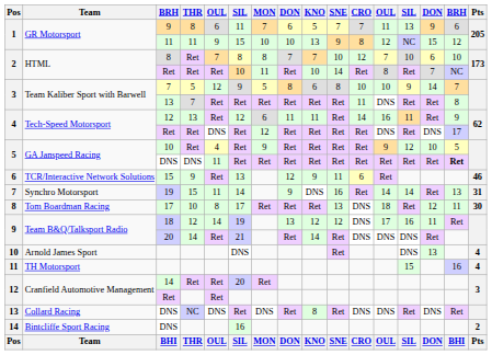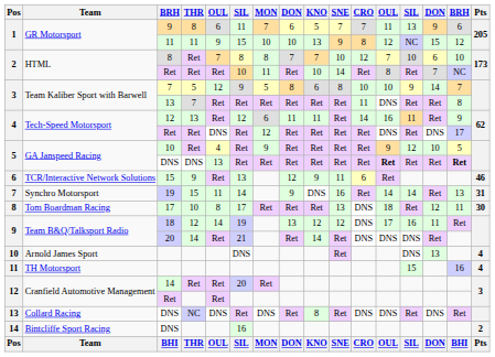 <table class="wikitable" style="font-size: 85%; text-align: center;">
 <tr valign="top">
 <th valign="middle">Pos</th>
 <th valign="middle">Team</th>
 <th><a href='#'>BRH</a></th>
 <th><a href='#'>THR</a></th>
 <th><a href='#'>OUL</a></th>
 <th><a href='#'>SIL</a></th>
 <th><a href='#'>MON</a></th>
 <th><a href='#'>DON</a></th>
 <th><a href='#'>KNO</a></th>
 <th><a href='#'>SNE</a></th>
 <th><a href='#'>CRO</a></th>
 <th><a href='#'>OUL</a></th>
 <th><a href='#'>SIL</a></th>
 <th><a href='#'>DON</a></th>
 <th><a href='#'>BRH</a></th>
 <th valign=middle>Pts</th>
 </tr>
 <tr>
 <th rowspan=2>1</th>
 <td rowspan=2 align=left><a href='#'>GR Motorsport</a></td>
 <td style="background:#FFDF9F;">9</td>
 <td style="background:#FFDF9F;">8</td>
 <td style="background:#DFDFDF;">6</td>
 <td style="background:#DFFFDF;">11</td>
 <td style="background:#FFDF9F;">7</td>
 <td style="background:#FFFFBF;">6</td>
 <td style="background:#FFFFBF;">5</td>
 <td style="background:#FFFFBF;">7</td>
 <td style="background:#DFDFDF;">7</td>
 <td style="background:#DFFFDF;">11</td>
 <td style="background:#DFFFDF;">13</td>
 <td style="background:#FFDF9F;">9</td>
 <td style="background:#DFDFDF;">6</td>
 <th rowspan=2>205</th>
 </tr>
 <tr>
 <td style="background:#DFFFDF;">11</td>
 <td style="background:#DFFFDF;">11</td>
 <td style="background:#DFFFDF;">9</td>
 <td style="background:#DFFFDF;">15</td>
 <td style="background:#DFFFDF;">10</td>
 <td style="background:#DFFFDF;">10</td>
 <td style="background:#DFFFDF;">13</td>
 <td style="background:#FFDF9F;">9</td>
 <td style="background:#FFDF9F;">8</td>
 <td style="background:#DFFFDF;">12</td>
 <td style="background:#CFCFFF;">NC</td>
 <td style="background:#DFFFDF;">15</td>
 <td style="background:#DFFFDF;">12</td>
 </tr>
 <tr>
 <th rowspan=2>2</th>
 <td rowspan=2 align=left>HTML</td>
 <td style="background:#DFDFDF;">8</td>
 <td style="background:#EFCFFF;">Ret</td>
 <td style="background:#FFDF9F;">7</td>
 <td style="background:#FFFFBF;">8</td>
 <td style="background:#DFFFDF;">8</td>
 <td style="background:#DFDFDF;">7</td>
 <td style="background:#FFDF9F;">7</td>
 <td style="background:#DFFFDF;">10</td>
 <td style="background:#DFFFDF;">12</td>
 <td style="background:#FFFFBF;">7</td>
 <td style="background:#DFDFDF;">10</td>
 <td style="background:#FFFFBF;">6</td>
 <td style="background:#DFFFDF;">10</td>
 <th rowspan=2>173</th>
 </tr>
 <tr>
 <td style="background:#EFCFFF;">Ret</td>
 <td style="background:#EFCFFF;">Ret</td>
 <td style="background:#EFCFFF;">Ret</td>
 <td style="background:#FFDF9F;">10</td>
 <td style="background:#DFFFDF;">11</td>
 <td style="background:#EFCFFF;">Ret</td>
 <td style="background:#DFFFDF;">10</td>
 <td style="background:#DFFFDF;">14</td>
 <td style="background:#EFCFFF;">Ret</td>
 <td style="background:#DFDFDF;">8</td>
 <td style="background:#EFCFFF;">Ret</td>
 <td style="background:#DFDFDF;">7</td>
 <td style="background:#CFCFFF;">NC</td>
 </tr>
 <tr>
 <th rowspan=2>3</th>
 <td rowspan=2 align=left>Team Kaliber Sport with Barwell</td>
 <td style="background:#FFFFBF;">7</td>
 <td style="background:#FFFFBF;">5</td>
 <td style="background:#DFFFDF;">12</td>
 <td style="background:#DFDFDF;">9</td>
 <td style="background:#FFFFBF;">5</td>
 <td style="background:#FFDF9F;">8</td>
 <td style="background:#DFDFDF;">6</td>
 <td style="background:#DFDFDF;">8</td>
 <td style="background:#DFFFDF;">10</td>
 <td style="background:#DFFFDF;">10</td>
 <td style="background:#FFFFBF;">9</td>
 <td style="background:#DFFFDF;">14</td>
 <td style="background:#FFDF9F;">7</td>
 <th rowspan=2></th>
 </tr>
 <tr>
 <td style="background:#DFFFDF;">13</td>
 <td style="background:#DFDFDF;">7</td>
 <td style="background:#EFCFFF;">Ret</td>
 <td style="background:#EFCFFF;">Ret</td>
 <td style="background:#EFCFFF;">Ret</td>
 <td style="background:#EFCFFF;">Ret</td>
 <td style="background:#EFCFFF;">Ret</td>
 <td style="background:#EFCFFF;">Ret</td>
 <td style="background:#DFFFDF;">11</td>
 <td style="background:#FFFFFF;">DNS</td>
 <td style="background:#EFCFFF;">Ret</td>
 <td style="background:#EFCFFF;">Ret</td>
 <td style="background:#DFFFDF;">8</td>
 </tr>
 <tr>
 <th rowspan=2>4</th>
 <td rowspan=2 align=left><a href='#'>Tech-Speed Motorsport</a></td>
 <td style="background:#DFFFDF;">12</td>
 <td style="background:#DFFFDF;">13</td>
 <td style="background:#EFCFFF;">Ret</td>
 <td style="background:#DFFFDF;">12</td>
 <td style="background:#DFDFDF;">6</td>
 <td style="background:#DFFFDF;">11</td>
 <td style="background:#DFFFDF;">11</td>
 <td style="background:#EFCFFF;">Ret</td>
 <td style="background:#DFFFDF;">14</td>
 <td style="background:#DFFFDF;">16</td>
 <td style="background:#FFDF9F;">11</td>
 <td style="background:#EFCFFF;">Ret</td>
 <td style="background:#DFFFDF;">9</td>
 <th rowspan=2>62</th>
 </tr>
 <tr>
 <td style="background:#EFCFFF;">Ret</td>
 <td style="background:#EFCFFF;">Ret</td>
 <td style="background:#FFFFFF;">DNS</td>
 <td style="background:#EFCFFF;">Ret</td>
 <td style="background:#DFFFDF;">12</td>
 <td style="background:#EFCFFF;">Ret</td>
 <td style="background:#EFCFFF;">Ret</td>
 <td style="background:#EFCFFF;">Ret</td>
 <td style="background:#EFCFFF;">Ret</td>
 <td style="background:#FFFFFF;">DNS</td>
 <td style="background:#EFCFFF;">Ret</td>
 <td style="background:#FFFFFF;">DNS</td>
 <td style="background:#CFCFFF;">17</td>
 </tr>
 <tr>
 <th rowspan=2>5</th>
 <td rowspan=2 align=left><a href='#'>GA Janspeed Racing</a></td>
 <td style="background:#DFFFDF;">10</td>
 <td style="background:#EFCFFF;">Ret</td>
 <td style="background:#FFFFBF;">4</td>
 <td style="background:#EFCFFF;">Ret</td>
 <td style="background:#DFFFDF;">9</td>
 <td style="background:#EFCFFF;">Ret</td>
 <td style="background:#EFCFFF;">Ret</td>
 <td style="background:#EFCFFF;">Ret</td>
 <td style="background:#EFCFFF;">Ret</td>
 <td style="background:#FFDF9F;">9</td>
 <td style="background:#DFFFDF;">12</td>
 <td style="background:#DFFFDF;">10</td>
 <td style="background:#FFFFBF;">5</td>
 <th rowspan=2></th>
 </tr>
 <tr>
 <td style="background:#FFFFFF;">DNS</td>
 <td style="background:#FFFFFF;">DNS</td>
-<td style="background:#DFFFDF;">11</td>
+<td style="background:#DFFFDF;">13</td>
 <td style="background:#EFCFFF;">Ret</td>
 <td style="background:#EFCFFF;">Ret</td>
 <td style="background:#EFCFFF;">Ret</td>
 <td style="background:#EFCFFF;">Ret</td>
 <td style="background:#EFCFFF;">Ret</td>
 <td style="background:#EFCFFF;">Ret</td>
-<td style="background:#EFCFFF;">Ret</td>
+<td style="background:#EFCFFF;"><strong>Ret</strong></td>
 <td style="background:#EFCFFF;">Ret</td>
 <td style="background:#EFCFFF;">Ret</td>
 <td style="background:#EFCFFF;"><strong>Ret</strong></td>
 </tr>
 <tr>
 <th>6</th>
 <td align=left><a href='#'>TCR/Interactive Network Solutions</a></td>
 <td style="background:#DFFFDF;">15</td>
 <td style="background:#DFFFDF;">9</td>
 <td style="background:#EFCFFF;">Ret</td>
 <td style="background:#DFFFDF;">13</td>
 <td></td>
 <td style="background:#DFFFDF;">12</td>
 <td style="background:#DFFFDF;">9</td>
 <td style="background:#DFFFDF;">11</td>
 <td style="background:#FFFFBF;">6</td>
 <td style="background:#EFCFFF;">Ret</td>
 <td></td>
 <td></td>
 <td></td>
 <th>46</th>
 </tr>
 <tr>
 <th>7</th>
 <td align=left>Synchro Motorsport</td>
 <td style="background:#CFCFFF;">19</td>
 <td style="background:#DFFFDF;">15</td>
 <td style="background:#DFFFDF;">11</td>
 <td style="background:#DFFFDF;">14</td>
 <td></td>
 <td style="background:#DFFFDF;">9</td>
 <td style="background:#FFFFFF;">DNS</td>
 <td style="background:#DFFFDF;">16</td>
 <td style="background:#EFCFFF;">Ret</td>
 <td style="background:#DFFFDF;">14</td>
 <td style="background:#DFFFDF;">14</td>
 <td style="background:#EFCFFF;">Ret</td>
 <td style="background:#DFFFDF;">13</td>
 <th>31</th>
 </tr>
 <tr>
 <th>8</th>
 <td align=left><a href='#'>Tom Boardman Racing</a></td>
 <td style="background:#DFFFDF;">17</td>
 <td style="background:#DFFFDF;">10</td>
 <td style="background:#DFFFDF;">8</td>
 <td style="background:#DFFFDF;">17</td>
 <td style="background:#EFCFFF;">Ret</td>
 <td style="background:#EFCFFF;">Ret</td>
 <td style="background:#EFCFFF;">Ret</td>
 <td style="background:#DFFFDF;">13</td>
 <td style="background:#FFFFFF;">DNS</td>
 <td style="background:#DFFFDF;">18</td>
 <td style="background:#EFCFFF;">Ret</td>
 <td style="background:#DFFFDF;">12</td>
 <td style="background:#DFFFDF;">11</td>
 <th>30</th>
 </tr>
 <tr>
 <th rowspan=2>9</th>
 <td rowspan=2 align=left><a href='#'>Team B&Q/Talksport Radio</a></td>
 <td style="background:#CFCFFF;">18</td>
 <td style="background:#DFFFDF;">12</td>
 <td style="background:#DFFFDF;">14</td>
 <td style="background:#CFCFFF;">19</td>
 <td></td>
 <td style="background:#DFFFDF;">13</td>
 <td style="background:#DFFFDF;">12</td>
 <td style="background:#DFFFDF;">12</td>
 <td style="background:#FFFFFF;">DNS</td>
 <td style="background:#DFFFDF;">17</td>
 <td style="background:#DFFFDF;">16</td>
 <td style="background:#DFFFDF;">11</td>
 <td style="background:#EFCFFF;">Ret</td>
 <th rowspan=2></th>
 </tr>
 <tr>
 <td style="background:#CFCFFF;">20</td>
 <td style="background:#DFFFDF;">14</td>
 <td style="background:#EFCFFF;">Ret</td>
 <td style="background:#CFCFFF;">21</td>
 <td></td>
 <td style="background:#EFCFFF;">Ret</td>
 <td style="background:#DFFFDF;">14</td>
 <td style="background:#EFCFFF;">Ret</td>
 <td style="background:#FFFFFF;">DNS</td>
 <td style="background:#FFFFFF;">DNS</td>
 <td style="background:#FFFFFF;">DNS</td>
 <td style="background:#EFCFFF;">Ret</td>
 <td></td>
 </tr>
 <tr>
 <th>10</th>
 <td align=left>Arnold James Sport</td>
 <td></td>
 <td></td>
 <td></td>
 <td style="background:#FFFFFF;">DNS</td>
 <td></td>
 <td></td>
 <td></td>
 <td style="background:#EFCFFF;">Ret</td>
 <td></td>
 <td></td>
 <td style="background:#FFFFFF;">DNS</td>
 <td style="background:#DFFFDF;">13</td>
 <td></td>
 <th>4</th>
 </tr>
 <tr>
 <th>11</th>
 <td align=left><a href='#'>TH Motorsport</a></td>
 <td></td>
 <td></td>
 <td></td>
 <td></td>
 <td></td>
 <td></td>
 <td></td>
 <td></td>
 <td></td>
 <td></td>
 <td style="background:#DFFFDF;">15</td>
 <td></td>
 <td style="background:#CFCFFF;">16</td>
 <th>4</th>
 </tr>
 <tr>
 <th rowspan=2>12</th>
 <td rowspan=2 align=left nowrap>Cranfield Automotive Management</td>
 <td style="background:#DFFFDF;">14</td>
 <td style="background:#EFCFFF;">Ret</td>
 <td style="background:#EFCFFF;">Ret</td>
 <td style="background:#CFCFFF;">20</td>
 <td style="background:#EFCFFF;">Ret</td>
 <td></td>
 <td></td>
 <td></td>
 <td></td>
 <td></td>
 <td></td>
 <td></td>
 <td></td>
 <th rowspan=2>3</th>
 </tr>
 <tr>
 <td style="background:#EFCFFF;">Ret</td>
 <td></td>
 <td style="background:#EFCFFF;">Ret</td>
 <td></td>
 <td></td>
 <td></td>
 <td></td>
 <td></td>
 <td></td>
 <td></td>
 <td></td>
 <td></td>
 <td></td>
 </tr>
 <tr>
 <th>13</th>
 <td align=left><a href='#'>Collard Racing</a></td>
 <td style="background:#FFFFFF;">DNS</td>
 <td style="background:#CFCFFF;">NC</td>
 <td style="background:#FFFFFF;">DNS</td>
 <td style="background:#EFCFFF;">Ret</td>
 <td style="background:#FFFFFF;">DNS</td>
 <td style="background:#EFCFFF;">Ret</td>
 <td style="background:#DFFFDF;">8</td>
 <td style="background:#EFCFFF;">Ret</td>
 <td style="background:#FFFFFF;">DNS</td>
 <td style="background:#FFFFFF;">DNS</td>
 <td style="background:#EFCFFF;">Ret</td>
 <td style="background:#FFFFFF;">DNS</td>
 <td style="background:#EFCFFF;">Ret</td>
 <th></th>
 </tr>
 <tr>
 <th>14</th>
 <td align=left><a href='#'>Bintcliffe Sport Racing</a></td>
 <td style="background:#FFFFFF;">DNS</td>
 <td></td>
 <td></td>
 <td style="background:#DFFFDF;">16</td>
 <td></td>
 <td></td>
 <td></td>
 <td></td>
 <td></td>
 <td></td>
 <td></td>
 <td></td>
 <td></td>
 <th>2</th>
 </tr>
 <tr>
 <th valign="middle">Pos</th>
 <th valign="middle">Team</th>
 <th><a href='#'>BHI</a></th>
 <th><a href='#'>THR</a></th>
 <th><a href='#'>OUL</a></th>
 <th><a href='#'>SIL</a></th>
 <th><a href='#'>MON</a></th>
 <th><a href='#'>DON</a></th>
 <th><a href='#'>KNO</a></th>
 <th><a href='#'>SNE</a></th>
 <th><a href='#'>CRO</a></th>
 <th><a href='#'>OUL</a></th>
 <th><a href='#'>SIL</a></th>
 <th><a href='#'>DON</a></th>
 <th><a href='#'>BHI</a></th>
 <th valign=middle>Pts</th>
 </tr>
 </table>
